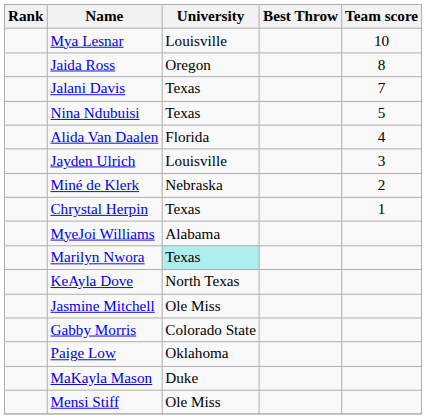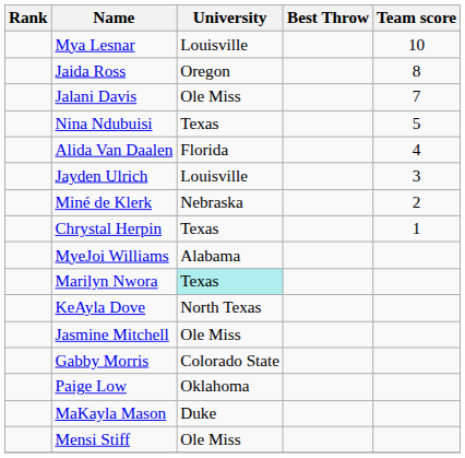 <table class="wikitable sortable plainrowheaders" style="text-align:center">
 <tr>
 <th scope="col">Rank</th>
 <th scope="col">Name</th>
 <th scope="col">University</th>
 <th scope="col">Best Throw</th>
 <th scope="col">Team score</th>
 </tr>
 <tr>
 <td></td>
 <td align=left> <a href='#'>Mya Lesnar</a></td>
 <td align=left>Louisville</td>
 <td><strong></strong></td>
 <td>10</td>
 </tr>
 <tr>
 <td></td>
 <td align=left>	<a href='#'>Jaida Ross</a></td>
 <td align=left>Oregon</td>
 <td><strong></strong></td>
 <td>8</td>
 </tr>
 <tr>
 <td></td>
 <td align=left> <a href='#'>Jalani Davis</a></td>
-<td align=left>Texas</td>
+<td align=left>Ole Miss</td>
 <td><strong></strong></td>
 <td>7</td>
 </tr>
 <tr>
 <td></td>
 <td align=left> <a href='#'>Nina Ndubuisi</a></td>
 <td align=left>Texas</td>
 <td><strong></strong></td>
 <td>5</td>
 </tr>
 <tr>
 <td></td>
 <td align=left> <a href='#'>Alida Van Daalen</a></td>
 <td align=left>Florida</td>
 <td><strong></strong></td>
 <td>4</td>
 </tr>
 <tr>
 <td></td>
 <td align=left> <a href='#'>Jayden Ulrich</a></td>
 <td align=left>Louisville</td>
 <td><strong></strong></td>
 <td>3</td>
 </tr>
 <tr>
 <td></td>
 <td align=left> <a href='#'>Miné de Klerk</a></td>
 <td align=left>Nebraska</td>
 <td><strong></strong></td>
 <td>2</td>
 </tr>
 <tr>
 <td></td>
 <td align=left> <a href='#'>Chrystal Herpin</a></td>
 <td align=left>Texas</td>
 <td><strong></strong></td>
 <td>1</td>
 </tr>
 <tr>
 <td></td>
 <td align=left> <a href='#'>MyeJoi Williams</a></td>
 <td align=left>Alabama</td>
 <td><strong></strong></td>
 <td></td>
 </tr>
 <tr>
 <td></td>
 <td align=left> <a href='#'>Marilyn Nwora</a></td>
 <td align=left style="background: paleturquoise;">Texas</td>
 <td><strong></strong></td>
 <td></td>
 </tr>
 <tr>
 <td></td>
 <td align=left> <a href='#'>KeAyla Dove</a></td>
 <td align=left>North Texas</td>
 <td><strong></strong></td>
 <td></td>
 </tr>
 <tr>
 <td></td>
 <td align=left> <a href='#'>Jasmine Mitchell</a></td>
 <td align=left>Ole Miss</td>
 <td><strong></strong></td>
 <td></td>
 </tr>
 <tr>
 <td></td>
 <td align=left> <a href='#'>Gabby Morris</a></td>
 <td align=left>Colorado State</td>
 <td><strong></strong></td>
 <td></td>
 </tr>
 <tr>
 <td></td>
 <td align=left> <a href='#'>Paige Low</a></td>
 <td align=left>Oklahoma</td>
 <td><strong></strong></td>
 <td></td>
 </tr>
 <tr>
 <td></td>
 <td align=left> <a href='#'>MaKayla Mason</a></td>
 <td align=left>Duke</td>
 <td><strong></strong></td>
 <td></td>
 </tr>
 <tr>
 <td></td>
 <td align=left> <a href='#'>Mensi Stiff</a></td>
 <td align=left>Ole Miss</td>
 <td><strong></strong></td>
 <td></td>
 </tr>
 <tr>
 </tr>
 </table>
